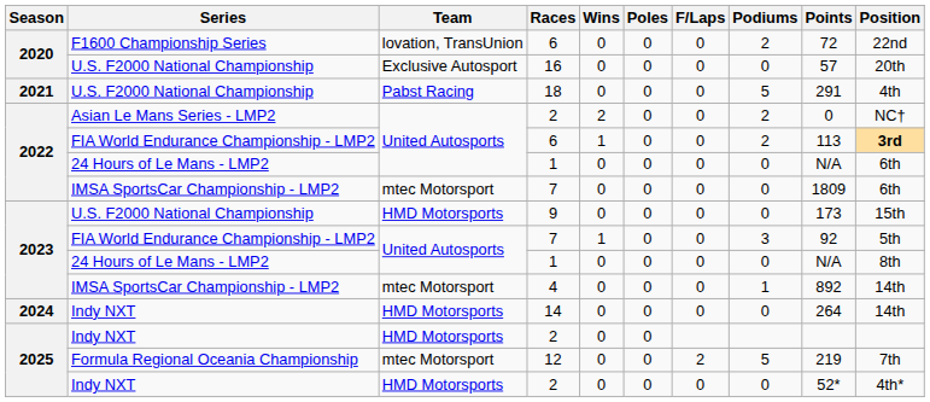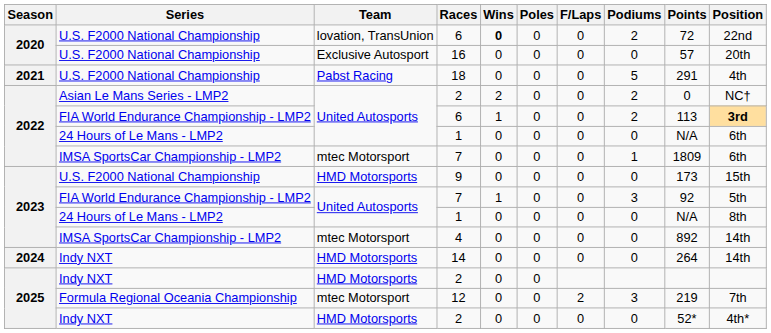 <table class="wikitable" style="font-size: 90%; text-align:center">
 <tr>
 <th>Season</th>
 <th>Series</th>
 <th>Team</th>
 <th>Races</th>
 <th>Wins</th>
 <th>Poles</th>
 <th>F/Laps</th>
 <th>Podiums</th>
 <th>Points</th>
 <th>Position</th>
 </tr>
 <tr>
 <th rowspan=2>2020</th>
-<td align=left><a href='#'>F1600 Championship Series</a></td>
+<td align=left><a href='#'>U.S. F2000 National Championship</a></td>
 <td align=left>lovation, TransUnion</td>
 <td>6</td>
-<td>0</td>
+<td><strong>0</strong></td>
 <td>0</td>
 <td>0</td>
 <td>2</td>
 <td>72</td>
 <td>22nd</td>
 </tr>
 <tr>
 <td align=left><a href='#'>U.S. F2000 National Championship</a></td>
 <td align=left>Exclusive Autosport</td>
 <td>16</td>
 <td>0</td>
 <td>0</td>
 <td>0</td>
 <td>0</td>
 <td>57</td>
 <td>20th</td>
 </tr>
 <tr>
 <th>2021</th>
 <td align=left><a href='#'>U.S. F2000 National Championship</a></td>
 <td align=left><a href='#'>Pabst Racing</a></td>
 <td>18</td>
 <td>0</td>
 <td>0</td>
 <td>0</td>
 <td>5</td>
 <td>291</td>
 <td>4th</td>
 </tr>
 <tr>
 <th rowspan="4">2022</th>
 <td align=left><a href='#'>Asian Le Mans Series - LMP2</a></td>
 <td rowspan="3" align="left"><a href='#'>United Autosports</a></td>
 <td>2</td>
 <td>2</td>
 <td>0</td>
 <td>0</td>
 <td>2</td>
 <td>0</td>
 <td>NC†</td>
 </tr>
 <tr>
 <td align=left><a href='#'>FIA World Endurance Championship - LMP2</a></td>
 <td>6</td>
 <td>1</td>
 <td>0</td>
 <td>0</td>
 <td>2</td>
 <td>113</td>
 <td style="background:#FFDF9F;"><strong>3rd</strong></td>
 </tr>
 <tr>
 <td align=left><a href='#'>24 Hours of Le Mans - LMP2</a></td>
 <td>1</td>
 <td>0</td>
 <td>0</td>
 <td>0</td>
 <td>0</td>
 <td>N/A</td>
 <td>6th</td>
 </tr>
 <tr>
 <td align=left><a href='#'>IMSA SportsCar Championship - LMP2</a></td>
 <td align=left>mtec Motorsport</td>
 <td>7</td>
 <td>0</td>
 <td>0</td>
 <td>0</td>
-<td>0</td>
+<td>1</td>
 <td>1809</td>
 <td>6th</td>
 </tr>
 <tr>
 <th rowspan="4">2023</th>
 <td align=left><a href='#'>U.S. F2000 National Championship</a></td>
 <td align=left><a href='#'>HMD Motorsports</a></td>
 <td>9</td>
 <td>0</td>
 <td>0</td>
 <td>0</td>
 <td>0</td>
 <td>173</td>
 <td>15th</td>
 </tr>
 <tr>
 <td align=left><a href='#'>FIA World Endurance Championship - LMP2</a></td>
 <td rowspan="2" align="left"><a href='#'>United Autosports</a></td>
 <td>7</td>
 <td>1</td>
 <td>0</td>
 <td>0</td>
 <td>3</td>
 <td>92</td>
 <td>5th</td>
 </tr>
 <tr>
 <td align=left><a href='#'>24 Hours of Le Mans - LMP2</a></td>
 <td>1</td>
 <td>0</td>
 <td>0</td>
 <td>0</td>
 <td>0</td>
 <td>N/A</td>
 <td>8th</td>
 </tr>
 <tr>
 <td align=left><a href='#'>IMSA SportsCar Championship - LMP2</a></td>
 <td align=left>mtec Motorsport</td>
 <td>4</td>
 <td>0</td>
 <td>0</td>
 <td>0</td>
-<td>1</td>
+<td>0</td>
 <td>892</td>
 <td>14th</td>
 </tr>
 <tr>
 <th>2024</th>
 <td align=left><a href='#'>Indy NXT</a></td>
 <td align=left><a href='#'>HMD Motorsports</a></td>
 <td>14</td>
 <td>0</td>
 <td>0</td>
 <td>0</td>
 <td>0</td>
 <td>264</td>
 <td>14th</td>
 </tr>
 <tr>
 <th rowspan="3">2025</th>
 <td align=left><a href='#'>Indy NXT</a></td>
 <td align=left><a href='#'>HMD Motorsports</a></td>
 <td>2</td>
 <td>0</td>
 <td>0</td>
 <td></td>
 <td></td>
 <td></td>
 <td></td>
 </tr>
 <tr>
 <td align=left><a href='#'>Formula Regional Oceania Championship</a></td>
 <td align=left>mtec Motorsport</td>
 <td>12</td>
 <td>0</td>
 <td>0</td>
 <td>2</td>
-<td>5</td>
+<td>3</td>
 <td>219</td>
 <td>7th</td>
 </tr>
 <tr>
 <td align=left><a href='#'>Indy NXT</a></td>
 <td align=left><a href='#'>HMD Motorsports</a></td>
 <td>2</td>
 <td>0</td>
 <td>0</td>
 <td>0</td>
 <td>0</td>
 <td>52*</td>
 <td>4th*</td>
 </tr>
 </table>
